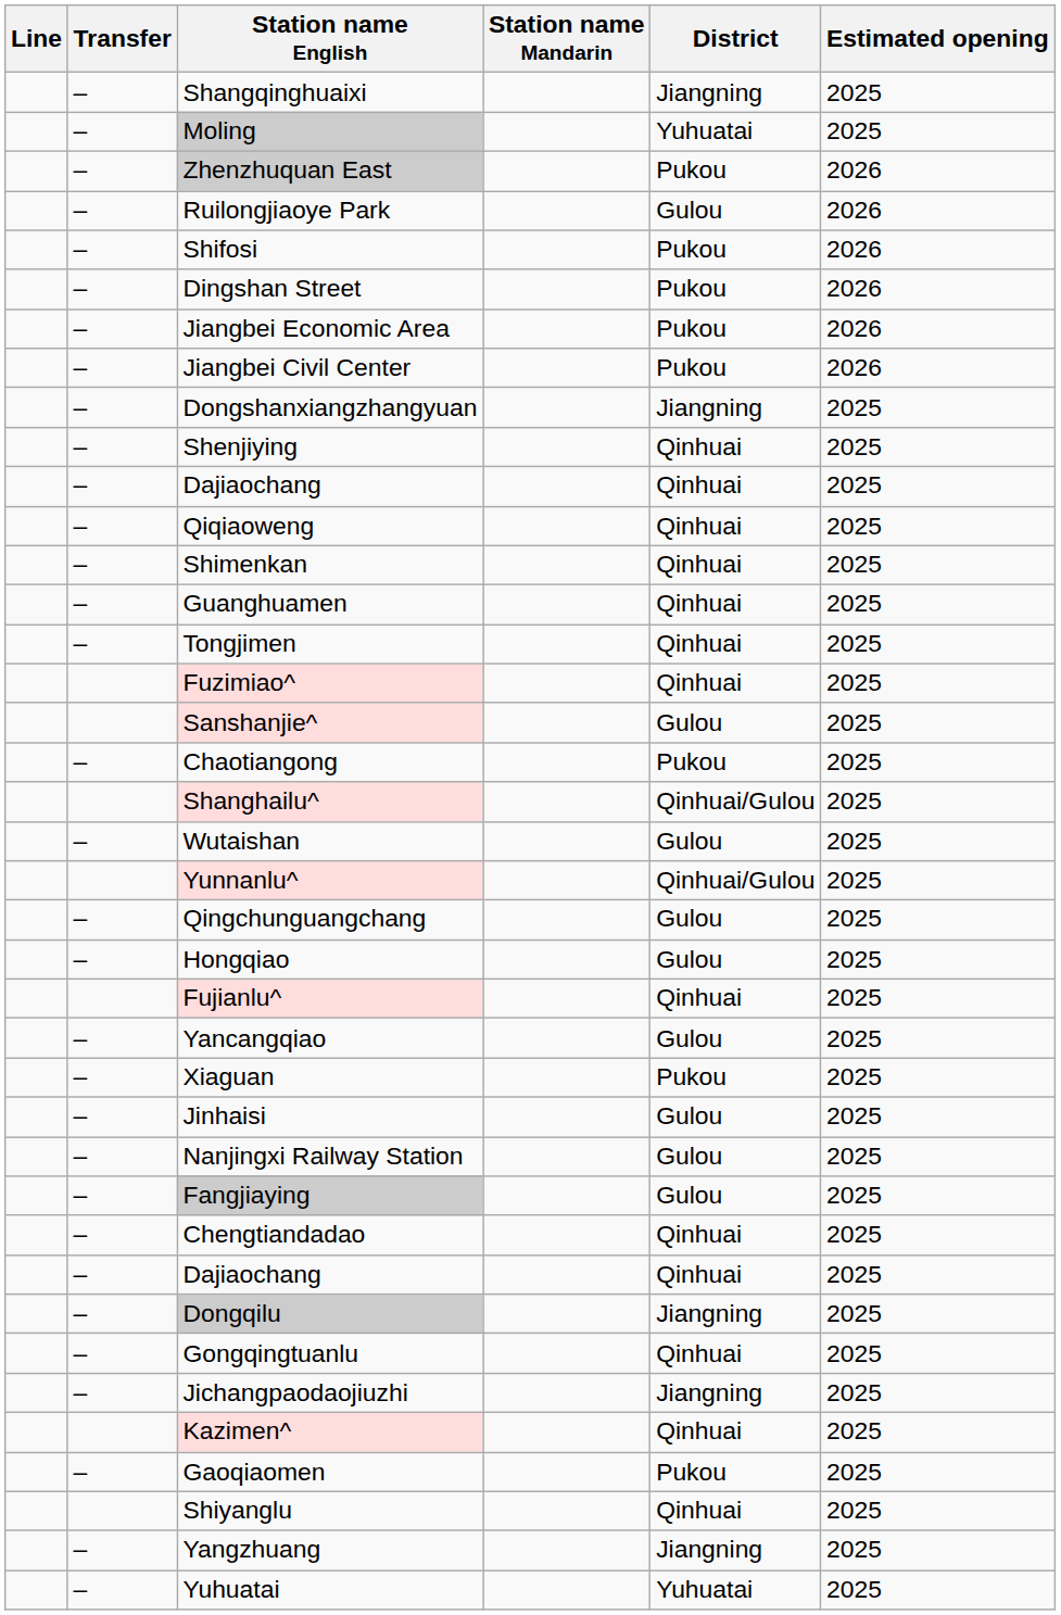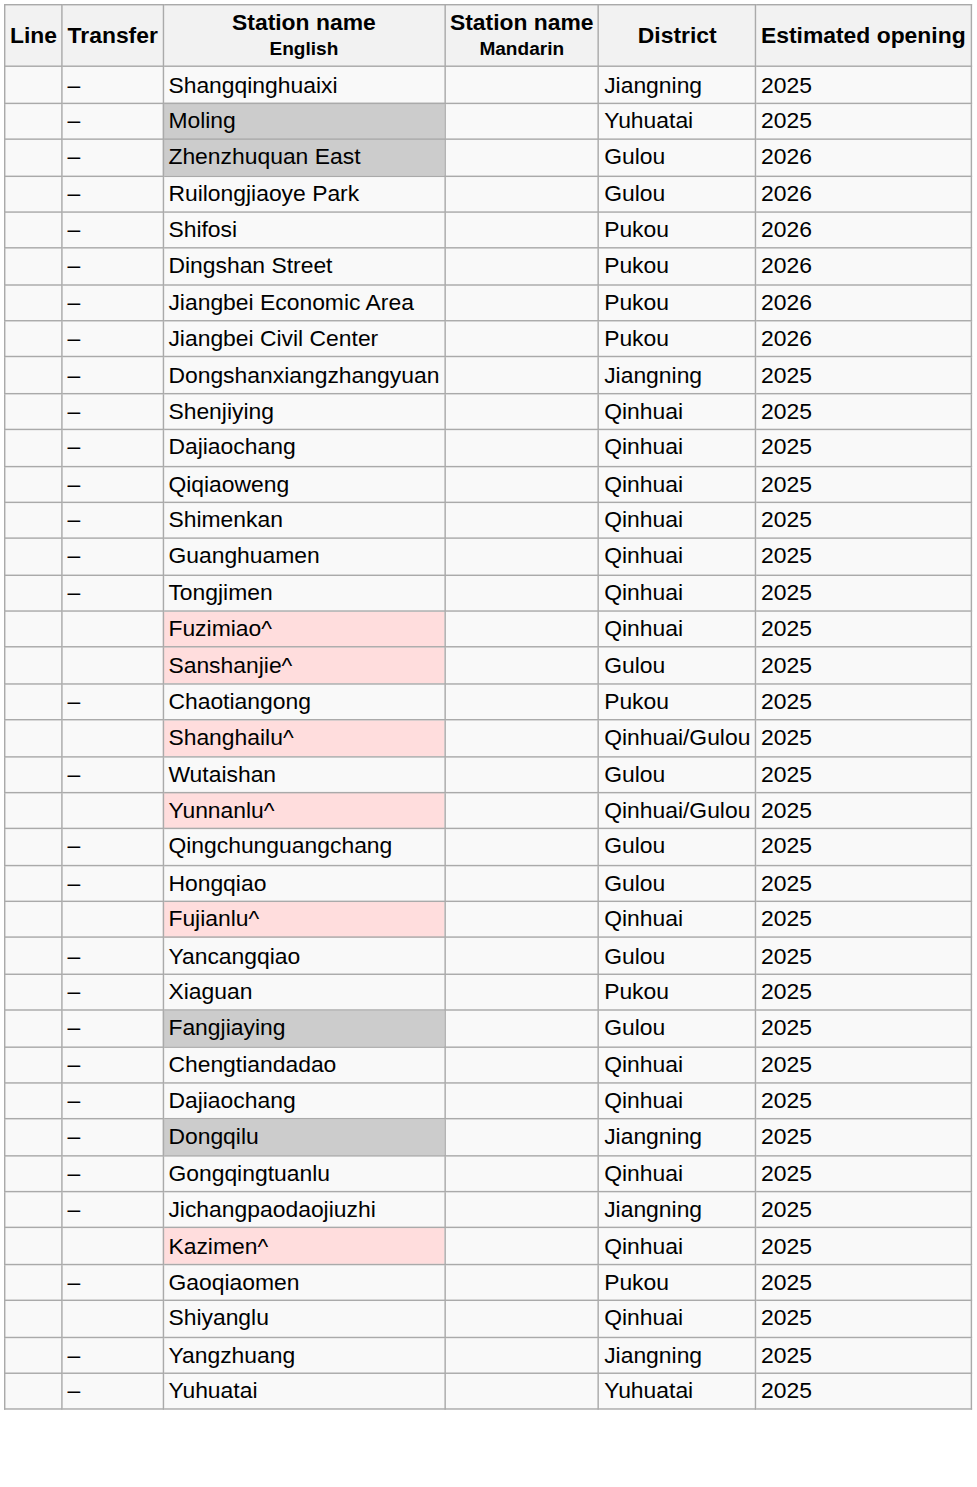 <table class="wikitable sortable">
 <tr>
 <th scope="col" data-sort-type="number">Line</th>
 <th scope="col">Transfer</th>
 <th scope="col">Station name<br><small>English</small></th>
 <th scope="col">Station name<br><small>Mandarin</small></th>
 <th scope="col">District</th>
 <th scope="col">Estimated opening</th>
 </tr>
 <tr>
 <td></td>
 <td>–</td>
 <td>Shangqinghuaixi</td>
 <td></td>
 <td>Jiangning</td>
 <td>2025</td>
 </tr>
 <tr>
 <td></td>
 <td>–</td>
 <td style="background-color:#CCCCCC">Moling</td>
 <td></td>
 <td>Yuhuatai</td>
 <td>2025</td>
 </tr>
 <tr>
 <td></td>
 <td>–</td>
 <td style="background-color:#CCCCCC">Zhenzhuquan East</td>
 <td></td>
-<td>Pukou</td>
+<td>Gulou</td>
 <td>2026</td>
 </tr>
 <tr>
 <td></td>
 <td>–</td>
 <td>Ruilongjiaoye Park</td>
 <td></td>
 <td>Gulou</td>
 <td>2026</td>
 </tr>
 <tr>
 <td></td>
 <td>–</td>
 <td>Shifosi</td>
 <td></td>
 <td>Pukou</td>
 <td>2026</td>
 </tr>
 <tr>
 <td></td>
 <td>–</td>
 <td>Dingshan Street</td>
 <td></td>
 <td>Pukou</td>
 <td>2026</td>
 </tr>
 <tr>
 <td></td>
 <td>–</td>
 <td>Jiangbei Economic Area</td>
 <td></td>
 <td>Pukou</td>
 <td>2026</td>
 </tr>
 <tr>
 <td></td>
 <td>–</td>
 <td>Jiangbei Civil Center</td>
 <td></td>
 <td>Pukou</td>
 <td>2026</td>
 </tr>
 <tr>
 <td></td>
 <td>–</td>
 <td>Dongshanxiangzhangyuan</td>
 <td></td>
 <td>Jiangning</td>
 <td>2025</td>
 </tr>
 <tr>
 <td></td>
 <td>–</td>
 <td>Shenjiying</td>
 <td></td>
 <td>Qinhuai</td>
 <td>2025</td>
 </tr>
 <tr>
 <td></td>
 <td>–</td>
 <td>Dajiaochang</td>
 <td></td>
 <td>Qinhuai</td>
 <td>2025</td>
 </tr>
 <tr>
 <td></td>
 <td>–</td>
 <td>Qiqiaoweng</td>
 <td></td>
 <td>Qinhuai</td>
 <td>2025</td>
 </tr>
 <tr>
 <td></td>
 <td>–</td>
 <td>Shimenkan</td>
 <td></td>
 <td>Qinhuai</td>
 <td>2025</td>
 </tr>
 <tr>
 <td></td>
 <td>–</td>
 <td>Guanghuamen</td>
 <td></td>
 <td>Qinhuai</td>
 <td>2025</td>
 </tr>
 <tr>
 <td></td>
 <td>–</td>
 <td>Tongjimen</td>
 <td></td>
 <td>Qinhuai</td>
 <td>2025</td>
 </tr>
 <tr>
 <td></td>
 <td></td>
 <td style="background-color:#FFDDDD">Fuzimiao^</td>
 <td></td>
 <td>Qinhuai</td>
 <td>2025</td>
 </tr>
 <tr>
 <td></td>
 <td></td>
 <td style="background-color:#FFDDDD">Sanshanjie^</td>
 <td></td>
 <td>Gulou</td>
 <td>2025</td>
 </tr>
 <tr>
 <td></td>
 <td>–</td>
 <td>Chaotiangong</td>
 <td></td>
 <td>Pukou</td>
 <td>2025</td>
 </tr>
 <tr>
 <td></td>
 <td></td>
 <td style="background-color:#FFDDDD">Shanghailu^</td>
 <td></td>
 <td>Qinhuai/Gulou</td>
 <td>2025</td>
 </tr>
 <tr>
 <td></td>
 <td>–</td>
 <td>Wutaishan</td>
 <td></td>
 <td>Gulou</td>
 <td>2025</td>
 </tr>
 <tr>
 <td></td>
 <td></td>
 <td style="background-color:#FFDDDD">Yunnanlu^</td>
 <td></td>
 <td>Qinhuai/Gulou</td>
 <td>2025</td>
 </tr>
 <tr>
 <td></td>
 <td>–</td>
 <td>Qingchunguangchang</td>
 <td></td>
 <td>Gulou</td>
 <td>2025</td>
 </tr>
 <tr>
 <td></td>
 <td>–</td>
 <td>Hongqiao</td>
 <td></td>
 <td>Gulou</td>
 <td>2025</td>
 </tr>
 <tr>
 <td></td>
 <td></td>
 <td style="background-color:#FFDDDD">Fujianlu^</td>
 <td></td>
 <td>Qinhuai</td>
 <td>2025</td>
 </tr>
 <tr>
 <td></td>
 <td>–</td>
 <td>Yancangqiao</td>
 <td></td>
 <td>Gulou</td>
 <td>2025</td>
 </tr>
 <tr>
 <td></td>
 <td>–</td>
 <td>Xiaguan</td>
 <td></td>
 <td>Pukou</td>
 <td>2025</td>
 </tr>
 <tr>
 <td></td>
 <td>–</td>
-<td>Jinhaisi</td>
-<td></td>
-<td>Gulou</td>
-<td>2025</td>
-</tr>
-<tr>
-<td></td>
-<td>–</td>
-<td>Nanjingxi Railway Station</td>
-<td></td>
-<td>Gulou</td>
-<td>2025</td>
-</tr>
-<tr>
-<td></td>
-<td>–</td>
 <td style="background-color:#CCCCCC">Fangjiaying</td>
 <td></td>
 <td>Gulou</td>
 <td>2025</td>
 </tr>
 <tr>
 <td></td>
 <td>–</td>
 <td>Chengtiandadao</td>
 <td></td>
 <td>Qinhuai</td>
 <td>2025</td>
 </tr>
 <tr>
 <td></td>
 <td>–</td>
 <td>Dajiaochang</td>
 <td></td>
 <td>Qinhuai</td>
 <td>2025</td>
 </tr>
 <tr>
 <td></td>
 <td>–</td>
 <td !scope="row" style="background-color:#CCCCCC">Dongqilu</td>
 <td></td>
 <td>Jiangning</td>
 <td>2025</td>
 </tr>
 <tr>
 <td></td>
 <td>–</td>
 <td>Gongqingtuanlu</td>
 <td></td>
 <td>Qinhuai</td>
 <td>2025</td>
 </tr>
 <tr>
 <td></td>
 <td>–</td>
 <td>Jichangpaodaojiuzhi</td>
 <td></td>
 <td>Jiangning</td>
 <td>2025</td>
 </tr>
 <tr>
 <td></td>
 <td></td>
 <td !scope="row" style="background-color:#FFDDDD">Kazimen^</td>
 <td></td>
 <td>Qinhuai</td>
 <td>2025</td>
 </tr>
 <tr>
 <td></td>
 <td>–</td>
 <td>Gaoqiaomen</td>
 <td></td>
 <td>Pukou</td>
 <td>2025</td>
 </tr>
 <tr>
 <td></td>
 <td></td>
 <td>Shiyanglu</td>
 <td></td>
 <td>Qinhuai</td>
 <td>2025</td>
 </tr>
 <tr>
 <td></td>
 <td>–</td>
 <td>Yangzhuang</td>
 <td></td>
 <td>Jiangning</td>
 <td>2025</td>
 </tr>
 <tr>
 <td></td>
 <td>–</td>
 <td>Yuhuatai</td>
 <td></td>
 <td>Yuhuatai</td>
 <td>2025</td>
 </tr>
 </table>
